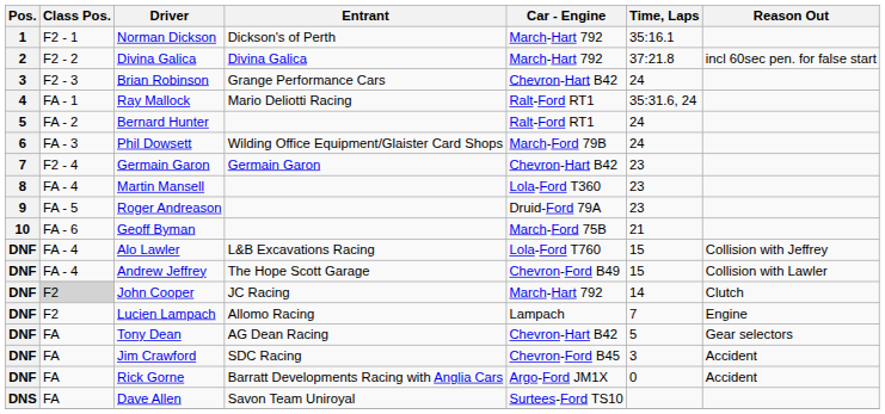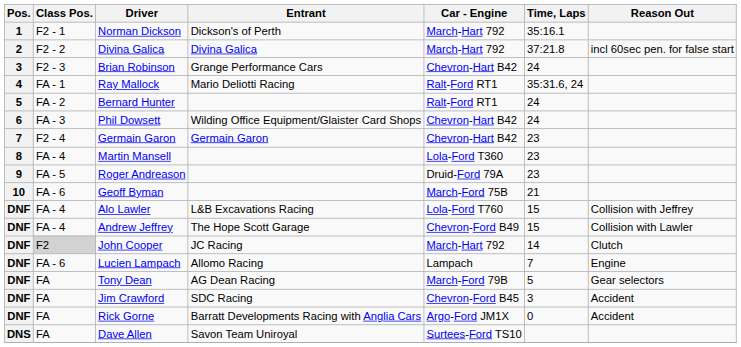 <table class="wikitable" style="font-size: 95%">
 <tr>
 <th>Pos.</th>
 <th>Class Pos.</th>
 <th>Driver</th>
 <th>Entrant</th>
 <th>Car - Engine</th>
 <th>Time, Laps</th>
 <th>Reason Out</th>
 </tr>
 <tr>
 <th>1</th>
 <td>F2 - 1</td>
 <td> <a href='#'>Norman Dickson</a></td>
 <td>Dickson's of Perth</td>
 <td><a href='#'>March</a>-<a href='#'>Hart</a> 792</td>
 <td>35:16.1</td>
 <td></td>
 </tr>
 <tr>
 <th>2</th>
 <td>F2 - 2</td>
 <td> <a href='#'>Divina Galica</a></td>
 <td><a href='#'>Divina Galica</a></td>
 <td><a href='#'>March</a>-<a href='#'>Hart</a> 792</td>
 <td>37:21.8</td>
 <td>incl 60sec pen. for false start</td>
 </tr>
 <tr>
 <th>3</th>
 <td>F2 - 3</td>
 <td> <a href='#'>Brian Robinson</a></td>
 <td>Grange Performance Cars</td>
 <td><a href='#'>Chevron</a>-<a href='#'>Hart</a> B42</td>
 <td>24</td>
 <td></td>
 </tr>
 <tr>
 <th>4</th>
 <td>FA - 1</td>
 <td> <a href='#'>Ray Mallock</a></td>
 <td>Mario Deliotti Racing</td>
 <td><a href='#'>Ralt</a>-<a href='#'>Ford</a> RT1</td>
 <td>35:31.6, 24</td>
 <td></td>
 </tr>
 <tr>
 <th>5</th>
 <td>FA - 2</td>
 <td> <a href='#'>Bernard Hunter</a></td>
 <td></td>
 <td><a href='#'>Ralt</a>-<a href='#'>Ford</a> RT1</td>
 <td>24</td>
 <td></td>
 </tr>
 <tr>
 <th>6</th>
 <td>FA - 3</td>
 <td> <a href='#'>Phil Dowsett</a></td>
 <td>Wilding Office Equipment/Glaister Card Shops</td>
-<td><a href='#'>March</a>-<a href='#'>Ford</a> 79B</td>
+<td><a href='#'>Chevron</a>-<a href='#'>Hart</a> B42</td>
 <td>24</td>
 <td></td>
 </tr>
 <tr>
 <th>7</th>
 <td>F2 - 4</td>
 <td> <a href='#'>Germain Garon</a></td>
 <td><a href='#'>Germain Garon</a></td>
 <td><a href='#'>Chevron</a>-<a href='#'>Hart</a> B42</td>
 <td>23</td>
 <td></td>
 </tr>
 <tr>
 <th>8</th>
 <td>FA - 4</td>
 <td> <a href='#'>Martin Mansell</a></td>
 <td></td>
 <td><a href='#'>Lola</a>-<a href='#'>Ford</a> T360</td>
 <td>23</td>
 <td></td>
 </tr>
 <tr>
 <th>9</th>
 <td>FA - 5</td>
 <td> <a href='#'>Roger Andreason</a></td>
 <td></td>
 <td>Druid-<a href='#'>Ford</a> 79A</td>
 <td>23</td>
 <td></td>
 </tr>
 <tr>
 <th>10</th>
 <td>FA - 6</td>
 <td> <a href='#'>Geoff Byman</a></td>
 <td></td>
 <td><a href='#'>March</a>-<a href='#'>Ford</a> 75B</td>
 <td>21</td>
 <td></td>
 </tr>
 <tr>
 <th>DNF</th>
 <td>FA - 4</td>
 <td> <a href='#'>Alo Lawler</a></td>
 <td>L&B Excavations Racing</td>
 <td><a href='#'>Lola</a>-<a href='#'>Ford</a> T760</td>
 <td>15</td>
 <td>Collision with Jeffrey</td>
 </tr>
 <tr>
 <th>DNF</th>
 <td>FA - 4</td>
 <td> <a href='#'>Andrew Jeffrey</a></td>
 <td>The Hope Scott Garage</td>
 <td><a href='#'>Chevron</a>-<a href='#'>Ford</a> B49</td>
 <td>15</td>
 <td>Collision with Lawler</td>
 </tr>
 <tr>
 <th>DNF</th>
 <td style="background: lightgrey;">F2</td>
 <td> <a href='#'>John Cooper</a></td>
 <td>JC Racing</td>
 <td><a href='#'>March</a>-<a href='#'>Hart</a> 792</td>
 <td>14</td>
 <td>Clutch</td>
 </tr>
 <tr>
 <th>DNF</th>
-<td>F2</td>
+<td>FA - 6</td>
 <td> <a href='#'>Lucien Lampach</a></td>
 <td>Allomo Racing</td>
 <td>Lampach</td>
 <td>7</td>
 <td>Engine</td>
 </tr>
 <tr>
 <th>DNF</th>
 <td>FA</td>
 <td> <a href='#'>Tony Dean</a></td>
 <td>AG Dean Racing</td>
-<td><a href='#'>Chevron</a>-<a href='#'>Hart</a> B42</td>
+<td><a href='#'>March</a>-<a href='#'>Ford</a> 79B</td>
 <td>5</td>
 <td>Gear selectors</td>
 </tr>
 <tr>
 <th>DNF</th>
 <td>FA</td>
 <td> <a href='#'>Jim Crawford</a></td>
 <td>SDC Racing</td>
 <td><a href='#'>Chevron</a>-<a href='#'>Ford</a> B45</td>
 <td>3</td>
 <td>Accident</td>
 </tr>
 <tr>
 <th>DNF</th>
 <td>FA</td>
 <td> <a href='#'>Rick Gorne</a></td>
 <td>Barratt Developments Racing with <a href='#'>Anglia Cars</a></td>
 <td><a href='#'>Argo</a>-<a href='#'>Ford</a> JM1X</td>
 <td>0</td>
 <td>Accident</td>
 </tr>
 <tr>
 <th>DNS</th>
 <td>FA</td>
 <td> <a href='#'>Dave Allen</a></td>
 <td>Savon Team Uniroyal</td>
 <td><a href='#'>Surtees</a>-<a href='#'>Ford</a> TS10</td>
 <td></td>
 <td></td>
 </tr>
 <tr>
 </tr>
 </table>
